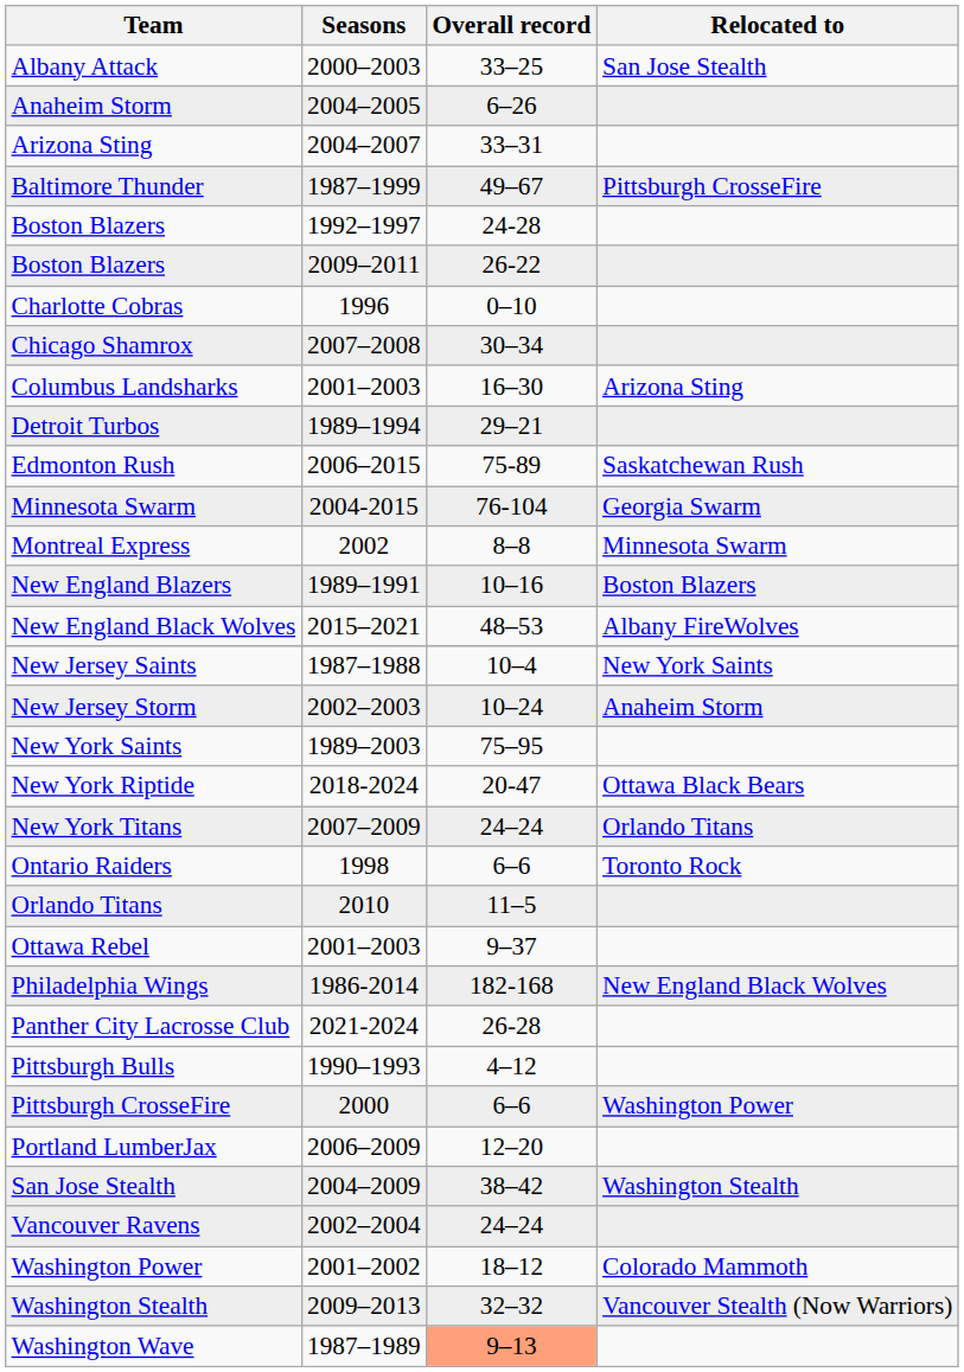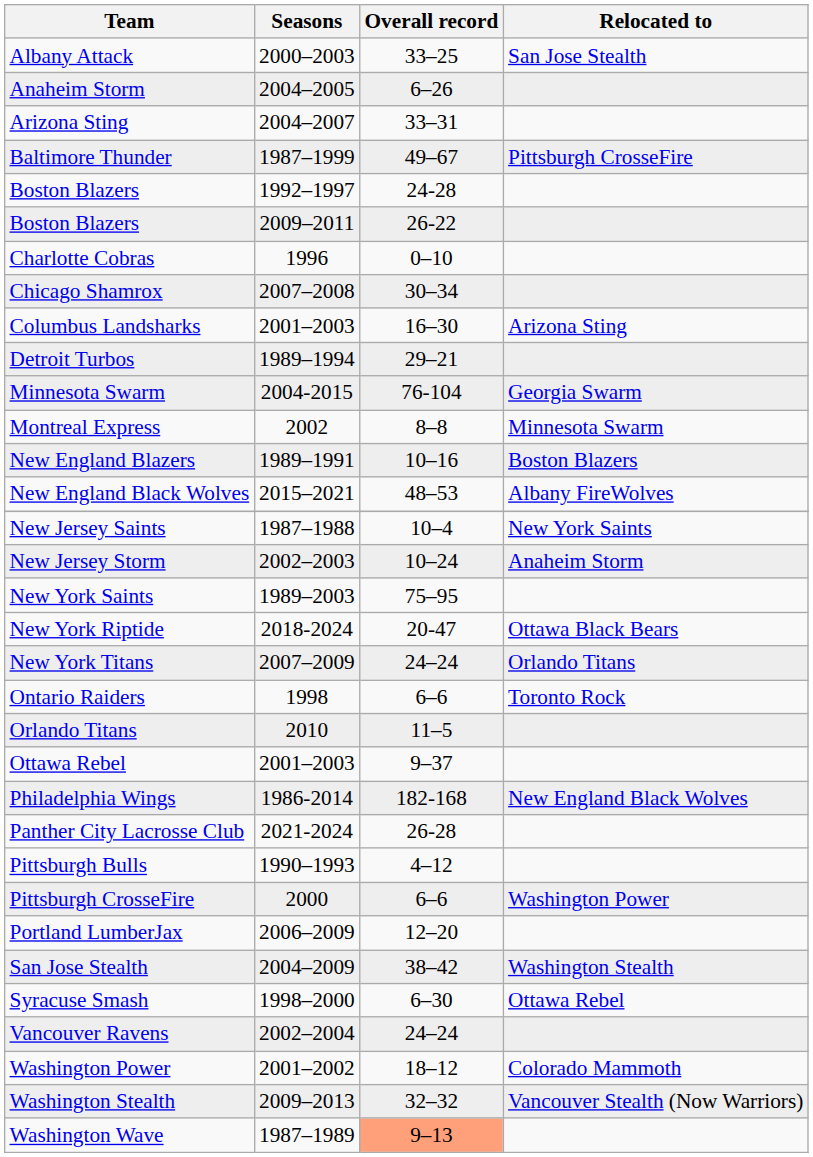 <table class="wikitable sortable">
 <tr>
 <th>Team</th>
 <th>Seasons</th>
 <th>Overall record</th>
 <th>Relocated to</th>
 </tr>
 <tr>
 <td><a href='#'>Albany Attack</a></td>
 <td align=center>2000–2003</td>
 <td align=center>33–25</td>
 <td><a href='#'>San Jose Stealth</a></td>
 </tr>
 <tr bgcolor="#eeeeee">
 <td><a href='#'>Anaheim Storm</a></td>
 <td align=center>2004–2005</td>
 <td align=center>6–26</td>
 <td> </td>
 </tr>
 <tr>
 <td><a href='#'>Arizona Sting</a></td>
 <td align=center>2004–2007</td>
 <td align=center>33–31</td>
 <td> </td>
 </tr>
 <tr bgcolor="#eeeeee">
 <td><a href='#'>Baltimore Thunder</a></td>
 <td align=center>1987–1999</td>
 <td align=center>49–67</td>
 <td><a href='#'>Pittsburgh CrosseFire</a></td>
 </tr>
 <tr>
 <td><a href='#'>Boston Blazers</a></td>
 <td align=center>1992–1997</td>
 <td align=center>24-28</td>
 <td> </td>
 </tr>
 <tr bgcolor="#eeeeee">
 <td><a href='#'>Boston Blazers</a></td>
 <td align=center>2009–2011</td>
 <td align=center>26-22</td>
 <td> </td>
 </tr>
 <tr>
 <td><a href='#'>Charlotte Cobras</a></td>
 <td align=center>1996</td>
 <td align=center>0–10</td>
 <td> </td>
 </tr>
 <tr bgcolor="#eeeeee">
 <td><a href='#'>Chicago Shamrox</a></td>
 <td align=center>2007–2008</td>
 <td align=center>30–34</td>
 <td> </td>
 </tr>
 <tr>
 <td><a href='#'>Columbus Landsharks</a></td>
 <td align=center>2001–2003</td>
 <td align=center>16–30</td>
 <td><a href='#'>Arizona Sting</a></td>
 </tr>
 <tr bgcolor="#eeeeee">
 <td><a href='#'>Detroit Turbos</a></td>
 <td align=center>1989–1994</td>
 <td align=center>29–21</td>
 <td> </td>
-</tr>
-<tr>
-<td><a href='#'>Edmonton Rush</a></td>
-<td align=center>2006–2015</td>
-<td align=center>75-89</td>
-<td><a href='#'>Saskatchewan Rush</a></td>
 </tr>
 <tr bgcolor="#eeeeee">
 <td><a href='#'>Minnesota Swarm</a></td>
 <td align=center>2004-2015</td>
 <td align=center>76-104</td>
 <td><a href='#'>Georgia Swarm</a></td>
 </tr>
 <tr>
 <td><a href='#'>Montreal Express</a></td>
 <td align=center>2002</td>
 <td align=center>8–8</td>
 <td><a href='#'>Minnesota Swarm</a></td>
 </tr>
 <tr bgcolor="#eeeeee">
 <td><a href='#'>New England Blazers</a></td>
 <td align=center>1989–1991</td>
 <td align=center>10–16</td>
 <td><a href='#'>Boston Blazers</a></td>
 </tr>
 <tr>
 <td><a href='#'>New England Black Wolves</a></td>
 <td align=center>2015–2021</td>
 <td align=center>48–53</td>
 <td><a href='#'>Albany FireWolves</a></td>
 </tr>
 <tr bgcolor="#eeeeee">
 </tr>
 <tr>
 <td><a href='#'>New Jersey Saints</a></td>
 <td align=center>1987–1988</td>
 <td align=center>10–4</td>
 <td><a href='#'>New York Saints</a></td>
 </tr>
 <tr bgcolor="#eeeeee">
 <td><a href='#'>New Jersey Storm</a></td>
 <td align=center>2002–2003</td>
 <td align=center>10–24</td>
 <td><a href='#'>Anaheim Storm</a></td>
 </tr>
 <tr>
 <td><a href='#'>New York Saints</a></td>
 <td align=center>1989–2003</td>
 <td align=center>75–95</td>
 <td> </td>
 </tr>
 <tr>
 <td><a href='#'>New York Riptide</a></td>
 <td align=center>2018-2024</td>
 <td align=center>20-47</td>
 <td><a href='#'>Ottawa Black Bears</a></td>
 </tr>
 <tr bgcolor="#eeeeee">
 <td><a href='#'>New York Titans</a></td>
 <td align=center>2007–2009</td>
 <td align=center>24–24</td>
 <td><a href='#'>Orlando Titans</a></td>
 </tr>
 <tr>
 <td><a href='#'>Ontario Raiders</a></td>
 <td align=center>1998</td>
 <td align=center>6–6</td>
 <td><a href='#'>Toronto Rock</a></td>
 </tr>
 <tr bgcolor="#eeeeee">
 <td><a href='#'>Orlando Titans</a></td>
 <td align=center>2010</td>
 <td align=center>11–5</td>
 <td> </td>
 </tr>
 <tr>
 <td><a href='#'>Ottawa Rebel</a></td>
 <td align=center>2001–2003</td>
 <td align=center>9–37</td>
 <td> </td>
 </tr>
 <tr bgcolor="#eeeeee">
 <td><a href='#'>Philadelphia Wings</a></td>
 <td align=center>1986-2014</td>
 <td align=center>182-168</td>
 <td><a href='#'>New England Black Wolves</a></td>
 </tr>
 <tr>
 <td><a href='#'>Panther City Lacrosse Club</a></td>
 <td align=center>2021-2024</td>
 <td align=center>26-28</td>
 <td> </td>
 </tr>
 <tr>
 <td><a href='#'>Pittsburgh Bulls</a></td>
 <td align=center>1990–1993</td>
 <td align=center>4–12</td>
 <td> </td>
 </tr>
 <tr bgcolor="#eeeeee">
 <td><a href='#'>Pittsburgh CrosseFire</a></td>
 <td align=center>2000</td>
 <td align=center>6–6</td>
 <td><a href='#'>Washington Power</a></td>
 </tr>
 <tr>
 <td><a href='#'>Portland LumberJax</a></td>
 <td align=center>2006–2009</td>
 <td align=center>12–20</td>
 <td> </td>
 </tr>
 <tr bgcolor="#eeeeee">
 <td><a href='#'>San Jose Stealth</a></td>
 <td align=center>2004–2009</td>
 <td align=center>38–42</td>
 <td><a href='#'>Washington Stealth</a></td>
 </tr>
+<tr>
+<td><a href='#'>Syracuse Smash</a></td>
+<td align=center>1998–2000</td>
+<td align=center>6–30</td>
+<td><a href='#'>Ottawa Rebel</a></td>
+</tr>
 <tr bgcolor="#eeeeee">
 <td><a href='#'>Vancouver Ravens</a></td>
 <td align=center>2002–2004</td>
 <td align=center>24–24</td>
 <td> </td>
 </tr>
 <tr>
 <td><a href='#'>Washington Power</a></td>
 <td align=center>2001–2002</td>
 <td align=center>18–12</td>
 <td><a href='#'>Colorado Mammoth</a></td>
 </tr>
 <tr bgcolor="#eeeeee">
 <td><a href='#'>Washington Stealth</a></td>
 <td align=center>2009–2013</td>
 <td align=center>32–32</td>
 <td><a href='#'>Vancouver Stealth</a> (Now Warriors)</td>
 </tr>
 <tr>
 <td><a href='#'>Washington Wave</a></td>
 <td align=center>1987–1989</td>
 <td align=center style="background: lightsalmon;">9–13</td>
 <td> </td>
 </tr>
 </table>
